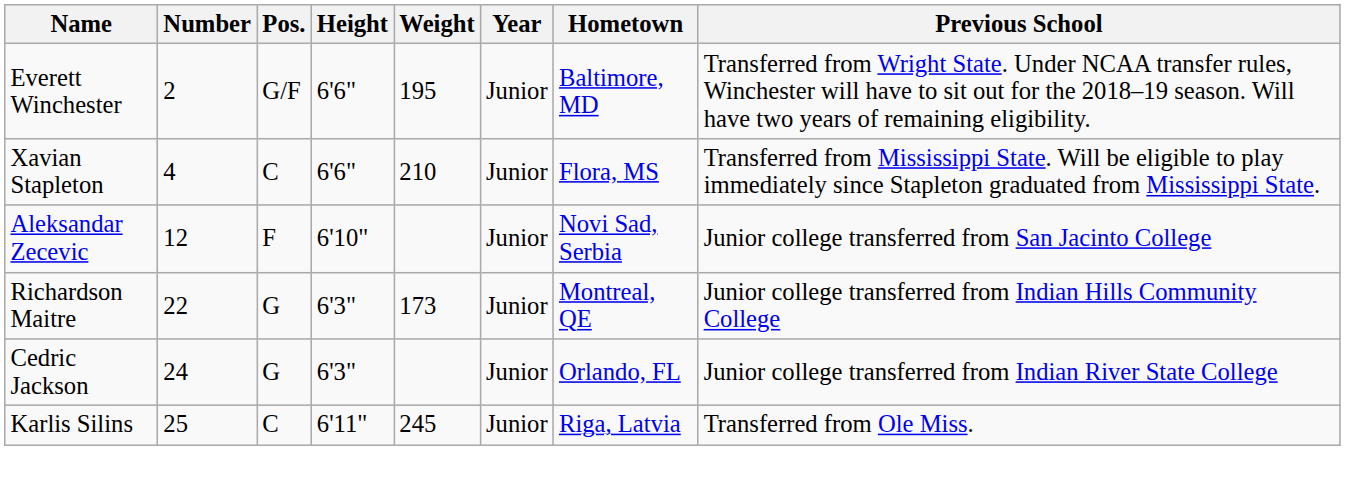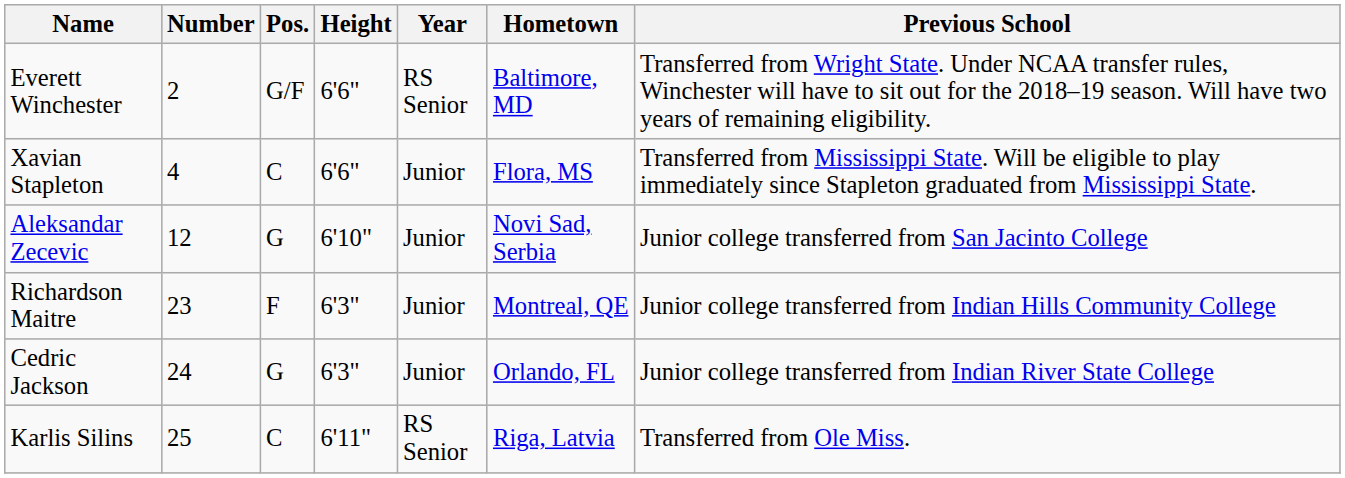 <table class="wikitable sortable" border="1">
 <tr>
 <th>Name</th>
 <th>Number</th>
 <th>Pos.</th>
 <th>Height</th>
-<th>Weight</th>
 <th>Year</th>
 <th>Hometown</th>
 <th class="unsortable">Previous School</th>
 </tr>
 <tr>
 <td>Everett Winchester</td>
 <td>2</td>
 <td>G/F</td>
 <td>6'6"</td>
-<td>195</td>
-<td>Junior</td>
+<td>RS Senior</td>
 <td><a href='#'>Baltimore, MD</a></td>
 <td>Transferred from <a href='#'>Wright State</a>. Under NCAA transfer rules, Winchester will have to sit out for the 2018–19 season. Will have two years of remaining eligibility.</td>
 </tr>
 <tr>
 <td>Xavian Stapleton</td>
 <td>4</td>
 <td>C</td>
 <td>6'6"</td>
-<td>210</td>
 <td>Junior</td>
 <td><a href='#'>Flora, MS</a></td>
 <td>Transferred from <a href='#'>Mississippi State</a>. Will be eligible to play immediately since Stapleton graduated from <a href='#'>Mississippi State</a>.</td>
 </tr>
 <tr>
 <td><a href='#'>Aleksandar Zecevic</a></td>
 <td>12</td>
-<td>F</td>
+<td>G</td>
 <td>6'10"</td>
-<td></td>
 <td>Junior</td>
 <td><a href='#'>Novi Sad, Serbia</a></td>
 <td>Junior college transferred from <a href='#'>San Jacinto College</a></td>
 </tr>
 <tr>
 <td>Richardson Maitre</td>
-<td>22</td>
-<td>G</td>
+<td>23</td>
+<td>F</td>
 <td>6'3"</td>
-<td>173</td>
 <td>Junior</td>
 <td><a href='#'>Montreal, QE</a></td>
 <td>Junior college transferred from <a href='#'>Indian Hills Community College</a></td>
 </tr>
 <tr>
 <td>Cedric Jackson</td>
 <td>24</td>
 <td>G</td>
 <td>6'3"</td>
-<td></td>
 <td>Junior</td>
 <td><a href='#'>Orlando, FL</a></td>
 <td>Junior college transferred from <a href='#'>Indian River State College</a></td>
 </tr>
 <tr>
 <td>Karlis Silins</td>
 <td>25</td>
 <td>C</td>
 <td>6'11"</td>
-<td>245</td>
-<td>Junior</td>
+<td>RS Senior</td>
 <td><a href='#'>Riga, Latvia</a></td>
 <td>Transferred from <a href='#'>Ole Miss</a>.</td>
 </tr>
 </table>
